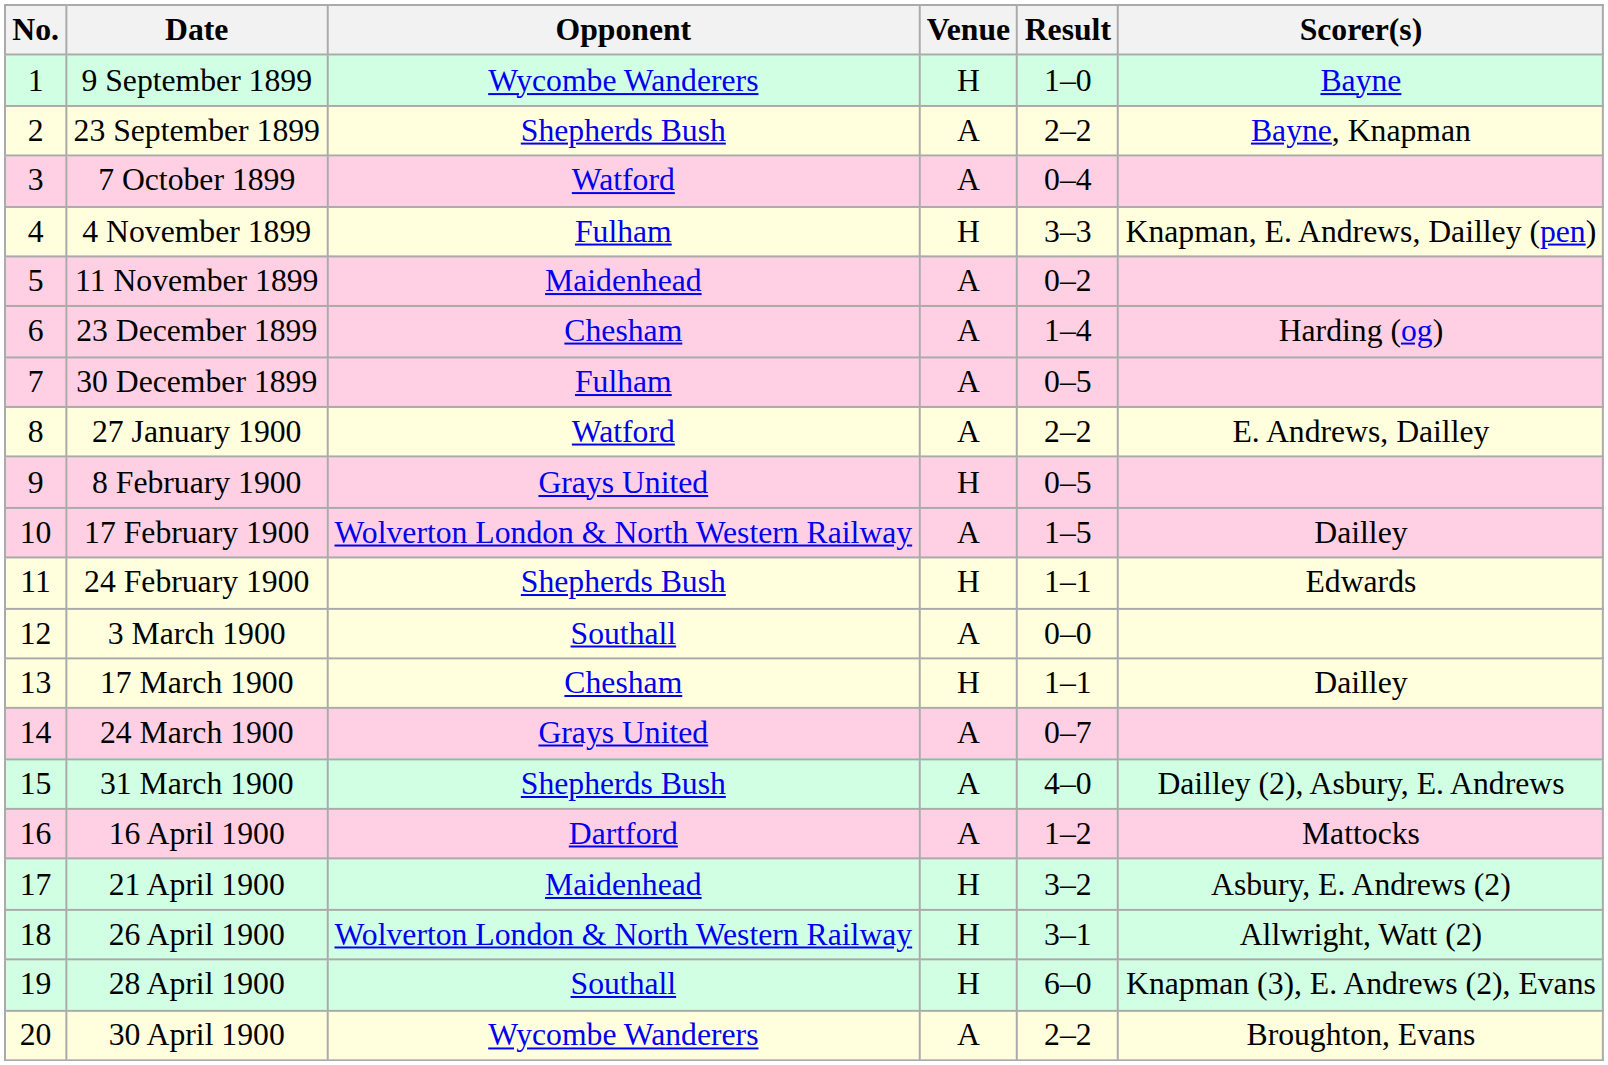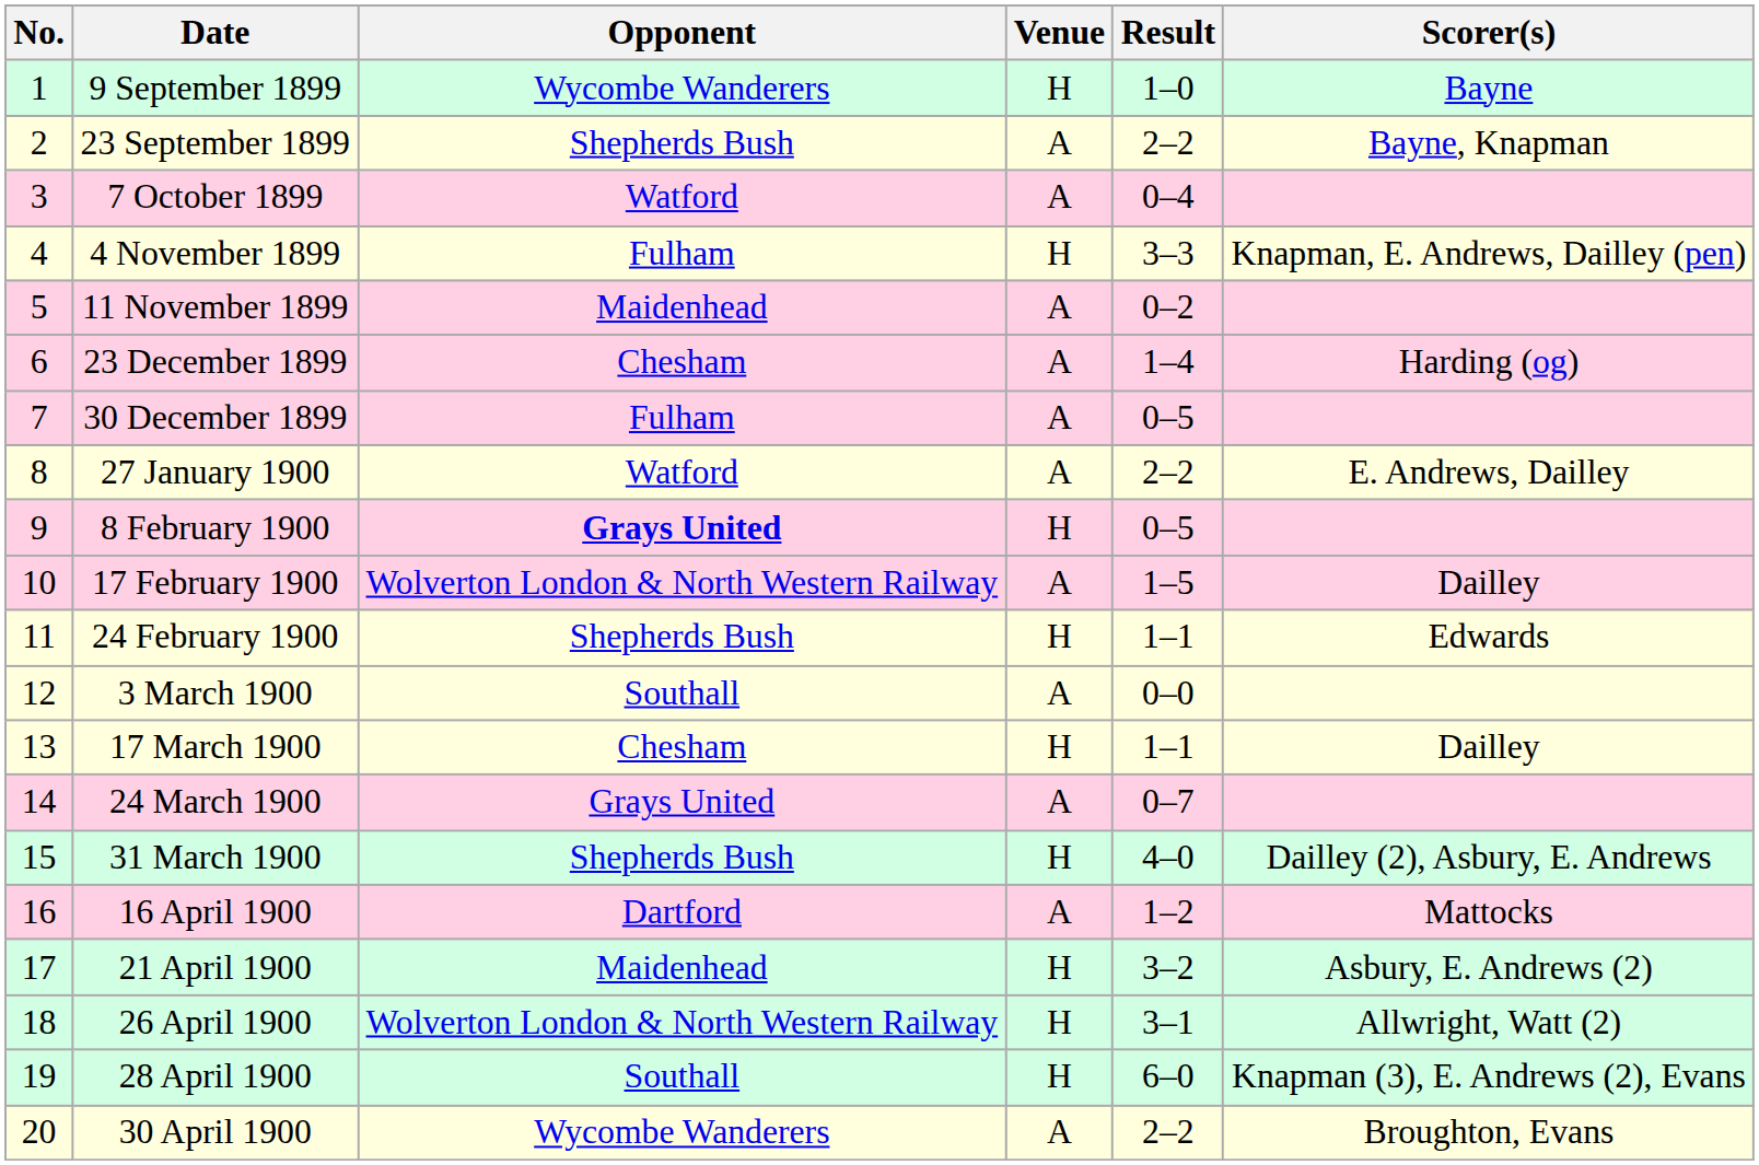 <table class="wikitable sortable" style="text-align:center;">
 <tr>
 <th>No.</th>
 <th>Date</th>
 <th>Opponent</th>
 <th>Venue</th>
 <th>Result</th>
 <th>Scorer(s)</th>
 </tr>
 <tr style="background:#d0ffe3;">
 <td>1</td>
 <td>9 September 1899</td>
 <td><a href='#'>Wycombe Wanderers</a></td>
 <td>H</td>
 <td>1–0</td>
 <td><a href='#'>Bayne</a></td>
 </tr>
 <tr style="background:#ffd;">
 <td>2</td>
 <td>23 September 1899</td>
 <td><a href='#'>Shepherds Bush</a></td>
 <td>A</td>
 <td>2–2</td>
 <td><a href='#'>Bayne</a>, Knapman</td>
 </tr>
 <tr style="background:#ffd0e3;">
 <td>3</td>
 <td>7 October 1899</td>
 <td><a href='#'>Watford</a></td>
 <td>A</td>
 <td>0–4</td>
 <td></td>
 </tr>
 <tr style="background:#ffd;">
 <td>4</td>
 <td>4 November 1899</td>
 <td><a href='#'>Fulham</a></td>
 <td>H</td>
 <td>3–3</td>
 <td>Knapman, E. Andrews, Dailley (<a href='#'>pen</a>)</td>
 </tr>
 <tr style="background:#ffd0e3;">
 <td>5</td>
 <td>11 November 1899</td>
 <td><a href='#'>Maidenhead</a></td>
 <td>A</td>
 <td>0–2</td>
 <td></td>
 </tr>
 <tr style="background:#ffd0e3;">
 <td>6</td>
 <td>23 December 1899</td>
 <td><a href='#'>Chesham</a></td>
 <td>A</td>
 <td>1–4</td>
 <td>Harding (<a href='#'>og</a>)</td>
 </tr>
 <tr style="background:#ffd0e3;">
 <td>7</td>
 <td>30 December 1899</td>
 <td><a href='#'>Fulham</a></td>
 <td>A</td>
 <td>0–5</td>
 <td></td>
 </tr>
 <tr style="background:#ffd;">
 <td>8</td>
 <td>27 January 1900</td>
 <td><a href='#'>Watford</a></td>
 <td>A</td>
 <td>2–2</td>
 <td>E. Andrews, Dailley</td>
 </tr>
 <tr style="background:#ffd0e3;">
 <td>9</td>
 <td>8 February 1900</td>
-<td><a href='#'>Grays United</a></td>
+<td><strong><a href='#'>Grays United</a></strong></td>
 <td>H</td>
 <td>0–5</td>
 <td></td>
 </tr>
 <tr style="background:#ffd0e3;">
 <td>10</td>
 <td>17 February 1900</td>
 <td><a href='#'>Wolverton London & North Western Railway</a></td>
 <td>A</td>
 <td>1–5</td>
 <td>Dailley</td>
 </tr>
 <tr style="background:#ffd;">
 <td>11</td>
 <td>24 February 1900</td>
 <td><a href='#'>Shepherds Bush</a></td>
 <td>H</td>
 <td>1–1</td>
 <td>Edwards</td>
 </tr>
 <tr style="background:#ffd;">
 <td>12</td>
 <td>3 March 1900</td>
 <td><a href='#'>Southall</a></td>
 <td>A</td>
 <td>0–0</td>
 <td></td>
 </tr>
 <tr style="background:#ffd;">
 <td>13</td>
 <td>17 March 1900</td>
 <td><a href='#'>Chesham</a></td>
 <td>H</td>
 <td>1–1</td>
 <td>Dailley</td>
 </tr>
 <tr style="background:#ffd0e3;">
 <td>14</td>
 <td>24 March 1900</td>
 <td><a href='#'>Grays United</a></td>
 <td>A</td>
 <td>0–7</td>
 <td></td>
 </tr>
 <tr style="background:#d0ffe3;">
 <td>15</td>
 <td>31 March 1900</td>
 <td><a href='#'>Shepherds Bush</a></td>
-<td>A</td>
+<td>H</td>
 <td>4–0</td>
 <td>Dailley (2), Asbury, E. Andrews</td>
 </tr>
 <tr style="background:#ffd0e3;">
 <td>16</td>
 <td>16 April 1900</td>
 <td><a href='#'>Dartford</a></td>
 <td>A</td>
 <td>1–2</td>
 <td>Mattocks</td>
 </tr>
 <tr style="background:#d0ffe3;">
 <td>17</td>
 <td>21 April 1900</td>
 <td><a href='#'>Maidenhead</a></td>
 <td>H</td>
 <td>3–2</td>
 <td>Asbury, E. Andrews (2)</td>
 </tr>
 <tr style="background:#d0ffe3;">
 <td>18</td>
 <td>26 April 1900</td>
 <td><a href='#'>Wolverton London & North Western Railway</a></td>
 <td>H</td>
 <td>3–1</td>
 <td>Allwright, Watt (2)</td>
 </tr>
 <tr style="background:#d0ffe3;">
 <td>19</td>
 <td>28 April 1900</td>
 <td><a href='#'>Southall</a></td>
 <td>H</td>
 <td>6–0</td>
 <td>Knapman (3), E. Andrews (2), Evans</td>
 </tr>
 <tr style="background:#ffd;">
 <td>20</td>
 <td>30 April 1900</td>
 <td><a href='#'>Wycombe Wanderers</a></td>
 <td>A</td>
 <td>2–2</td>
 <td>Broughton, Evans</td>
 </tr>
 </table>
